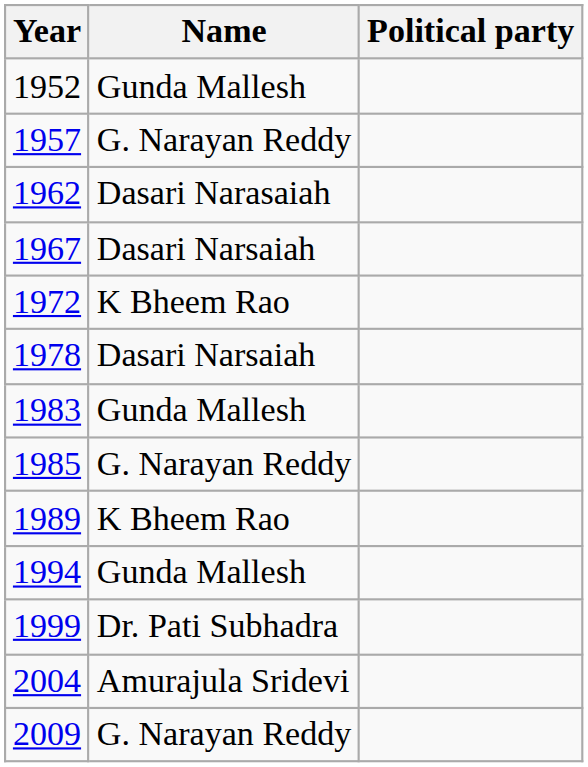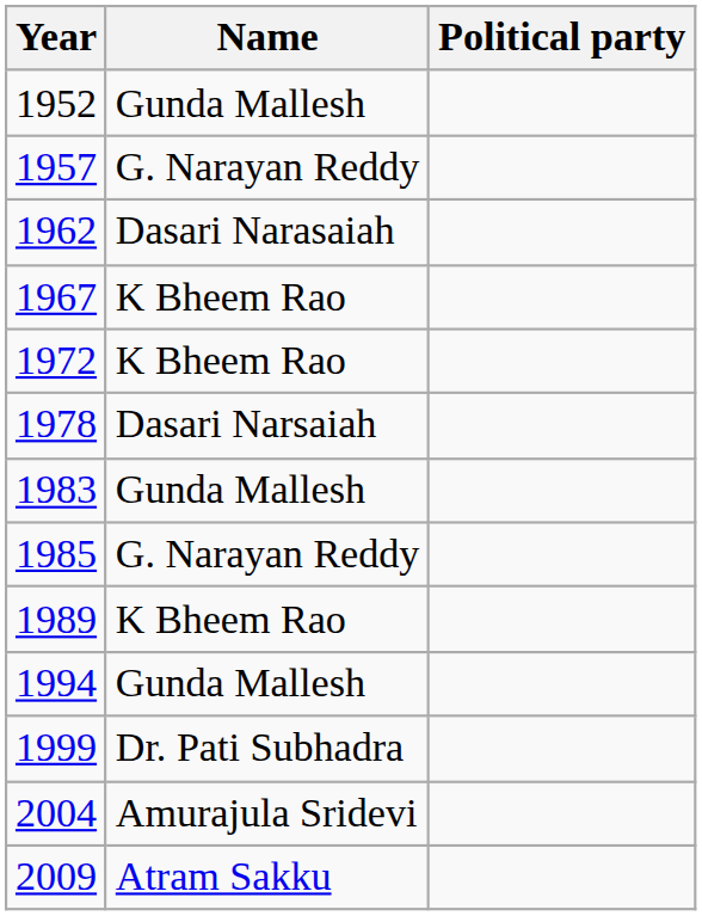 <table class="wikitable sortable">
 <tr>
 <th>Year</th>
 <th>Name</th>
 <th colspan="2">Political party</th>
 </tr>
 <tr>
 <td>1952</td>
 <td>Gunda Mallesh</td>
 <td></td>
 </tr>
 <tr>
 <td><a href='#'>1957</a></td>
 <td>G. Narayan Reddy</td>
 <td></td>
 </tr>
 <tr>
 <td><a href='#'>1962</a></td>
 <td>Dasari Narasaiah</td>
 <td></td>
 </tr>
 <tr>
 <td><a href='#'>1967</a></td>
-<td>Dasari Narsaiah</td>
+<td>K Bheem Rao</td>
 <td></td>
 </tr>
 <tr>
 <td><a href='#'>1972</a></td>
 <td>K Bheem Rao</td>
 <td></td>
 </tr>
 <tr>
 <td><a href='#'>1978</a></td>
 <td>Dasari Narsaiah</td>
 <td></td>
 </tr>
 <tr>
 <td><a href='#'>1983</a></td>
 <td>Gunda Mallesh</td>
 <td></td>
 </tr>
 <tr>
 <td><a href='#'>1985</a></td>
 <td>G. Narayan Reddy</td>
 <td></td>
 </tr>
 <tr>
 <td><a href='#'>1989</a></td>
 <td>K Bheem Rao</td>
 <td></td>
 </tr>
 <tr>
 <td><a href='#'>1994</a></td>
 <td>Gunda Mallesh</td>
 <td></td>
 </tr>
 <tr>
 <td><a href='#'>1999</a></td>
 <td>Dr. Pati Subhadra</td>
 <td></td>
 </tr>
 <tr>
 <td><a href='#'>2004</a></td>
 <td>Amurajula Sridevi</td>
 <td></td>
 </tr>
 <tr>
 <td><a href='#'>2009</a></td>
-<td>G. Narayan Reddy</td>
+<td><a href='#'>Atram Sakku</a></td>
 <td></td>
 </tr>
 </table>
